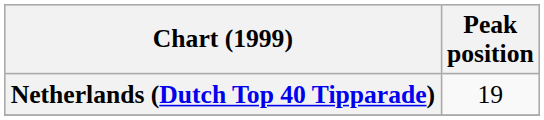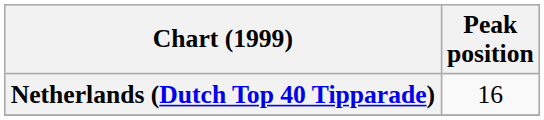 <table class="wikitable sortable plainrowheaders" style="text-align:center">
 <tr>
 <th>Chart (1999)</th>
 <th>Peak<br>position</th>
 </tr>
 <tr>
 <th scope="row">Netherlands (<a href='#'>Dutch Top 40 Tipparade</a>)</th>
-<td>19</td>
+<td>16</td>
 </tr>
 <tr>
 </tr>
 <tr>
 </tr>
 <tr>
 </tr>
 <tr>
 </tr>
 <tr>
 </tr>
 <tr>
 </tr>
 <tr>
 </tr>
 <tr>
 </tr>
 <tr>
 </tr>
 </table>
